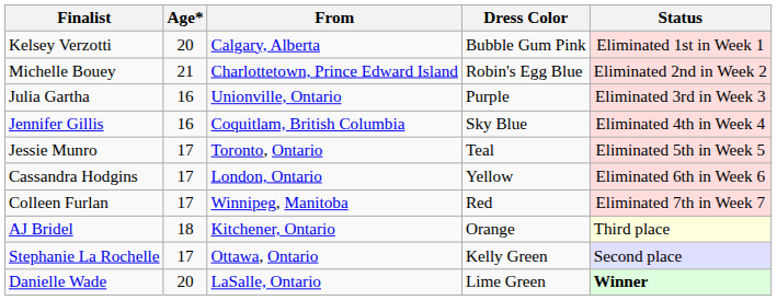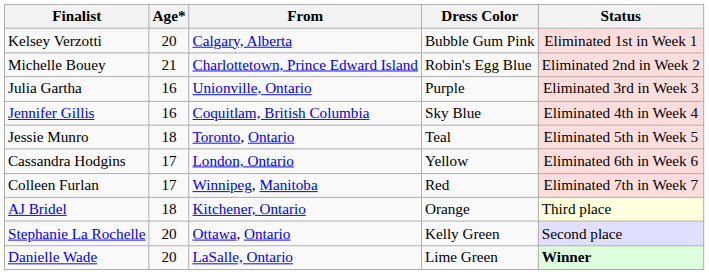 <table class="wikitable">
 <tr>
 <th>Finalist</th>
 <th>Age*</th>
 <th>From</th>
 <th>Dress Color</th>
 <th>Status</th>
 </tr>
 <tr>
 <td>Kelsey Verzotti</td>
 <td align="center">20</td>
 <td><a href='#'>Calgary, Alberta</a></td>
 <td>Bubble Gum Pink</td>
 <td style="background:#ffdddd;" align="center">Eliminated 1st in Week 1</td>
 </tr>
 <tr>
 <td>Michelle Bouey</td>
 <td align="center">21</td>
 <td><a href='#'>Charlottetown, Prince Edward Island</a></td>
 <td>Robin's Egg Blue</td>
 <td style="background:#ffdddd;" align="center">Eliminated 2nd in Week 2</td>
 </tr>
 <tr>
 <td>Julia Gartha</td>
 <td align="center">16</td>
 <td><a href='#'>Unionville, Ontario</a></td>
 <td>Purple</td>
 <td style="background:#ffdddd;" align="center">Eliminated 3rd in Week 3</td>
 </tr>
 <tr>
 <td><a href='#'>Jennifer Gillis</a></td>
 <td align="center">16</td>
 <td><a href='#'>Coquitlam, British Columbia</a></td>
 <td>Sky Blue</td>
 <td style="background:#ffdddd;" align="center">Eliminated 4th in Week 4</td>
 </tr>
 <tr>
 <td>Jessie Munro</td>
-<td align="center">17</td>
+<td align="center">18</td>
 <td><a href='#'>Toronto</a>, <a href='#'>Ontario</a></td>
 <td>Teal</td>
 <td style="background:#ffdddd;" align="center">Eliminated 5th in Week 5</td>
 </tr>
 <tr>
 <td>Cassandra Hodgins</td>
 <td align="center">17</td>
 <td><a href='#'>London, Ontario</a></td>
 <td>Yellow</td>
 <td style="background:#ffdddd;" align="center">Eliminated 6th in Week 6</td>
 </tr>
 <tr>
 <td>Colleen Furlan</td>
 <td align="center">17</td>
 <td><a href='#'>Winnipeg</a>, <a href='#'>Manitoba</a></td>
 <td>Red</td>
 <td style="background:#ffdddd;" align="center">Eliminated 7th in Week 7</td>
 </tr>
 <tr>
 <td><a href='#'>AJ Bridel</a></td>
 <td align="center">18</td>
 <td><a href='#'>Kitchener, Ontario</a></td>
 <td>Orange</td>
 <td style="background:#ffffdd;">Third place</td>
 </tr>
 <tr>
 <td><a href='#'>Stephanie La Rochelle</a></td>
-<td align="center">17</td>
+<td align="center">20</td>
 <td><a href='#'>Ottawa</a>, <a href='#'>Ontario</a></td>
 <td>Kelly Green</td>
 <td style="background:#dfdfff;">Second place</td>
 </tr>
 <tr>
 <td><a href='#'>Danielle Wade</a></td>
 <td align="center">20</td>
 <td><a href='#'>LaSalle, Ontario</a></td>
 <td>Lime Green</td>
 <td style="background:#ddffdd;"><strong>Winner</strong></td>
 </tr>
 </table>
